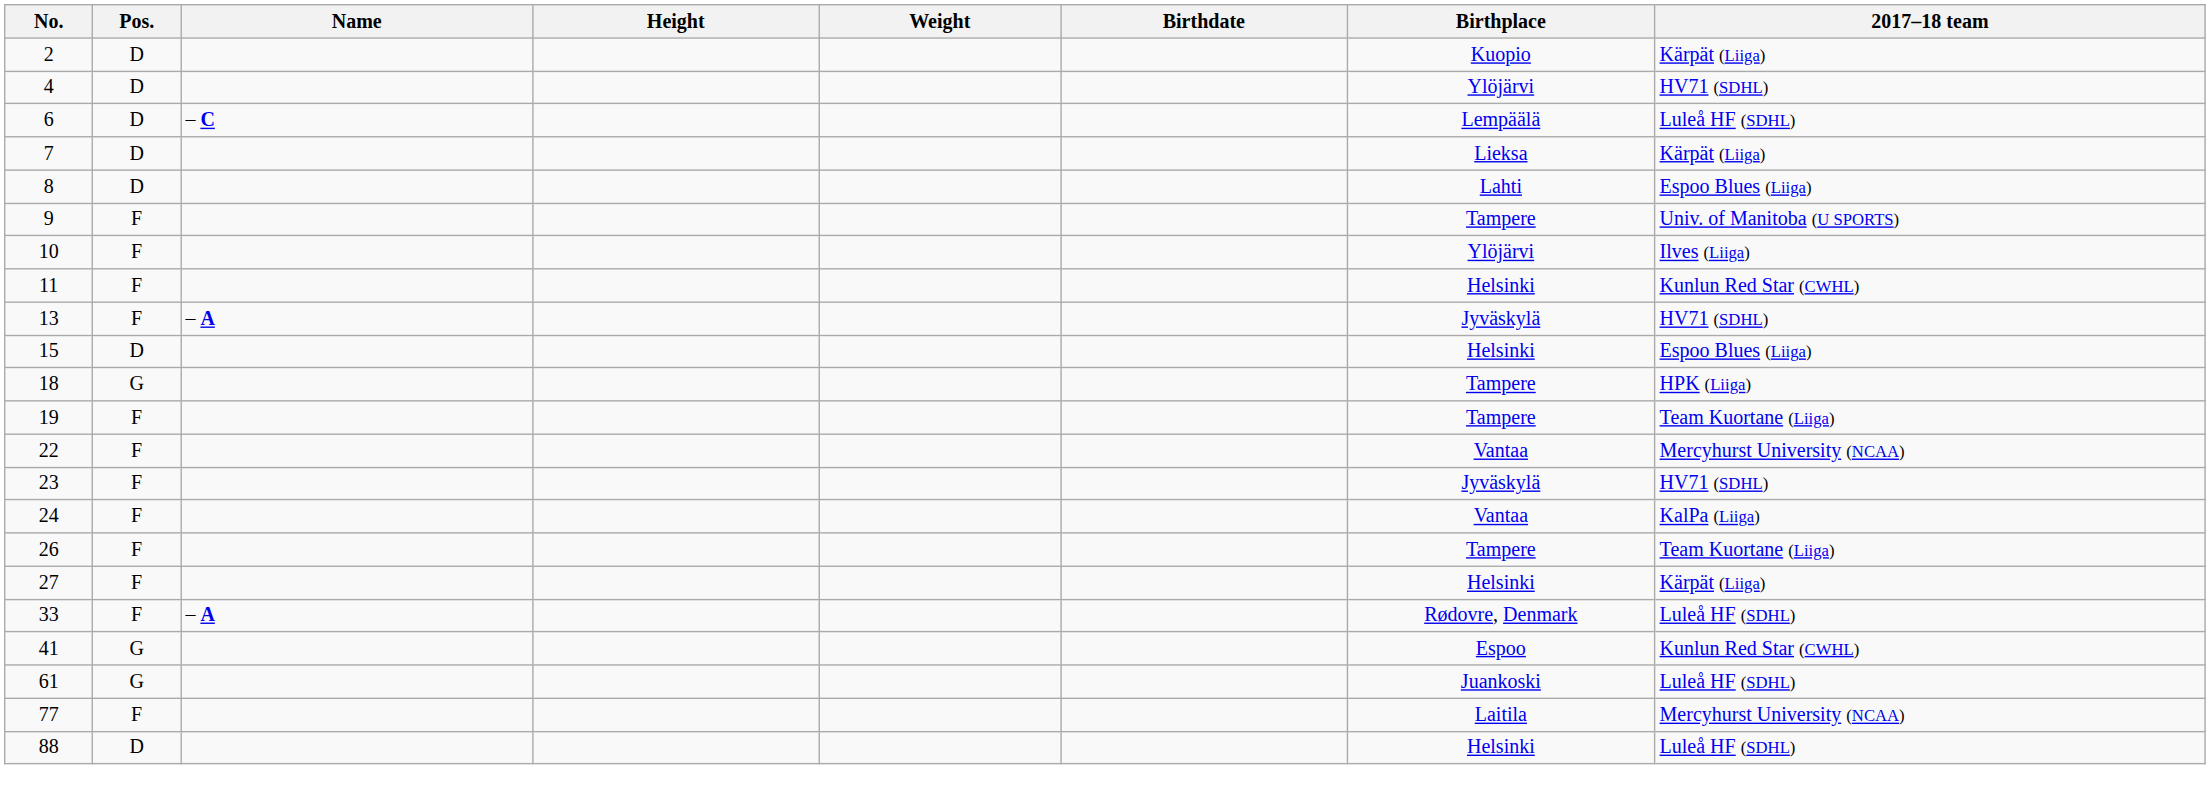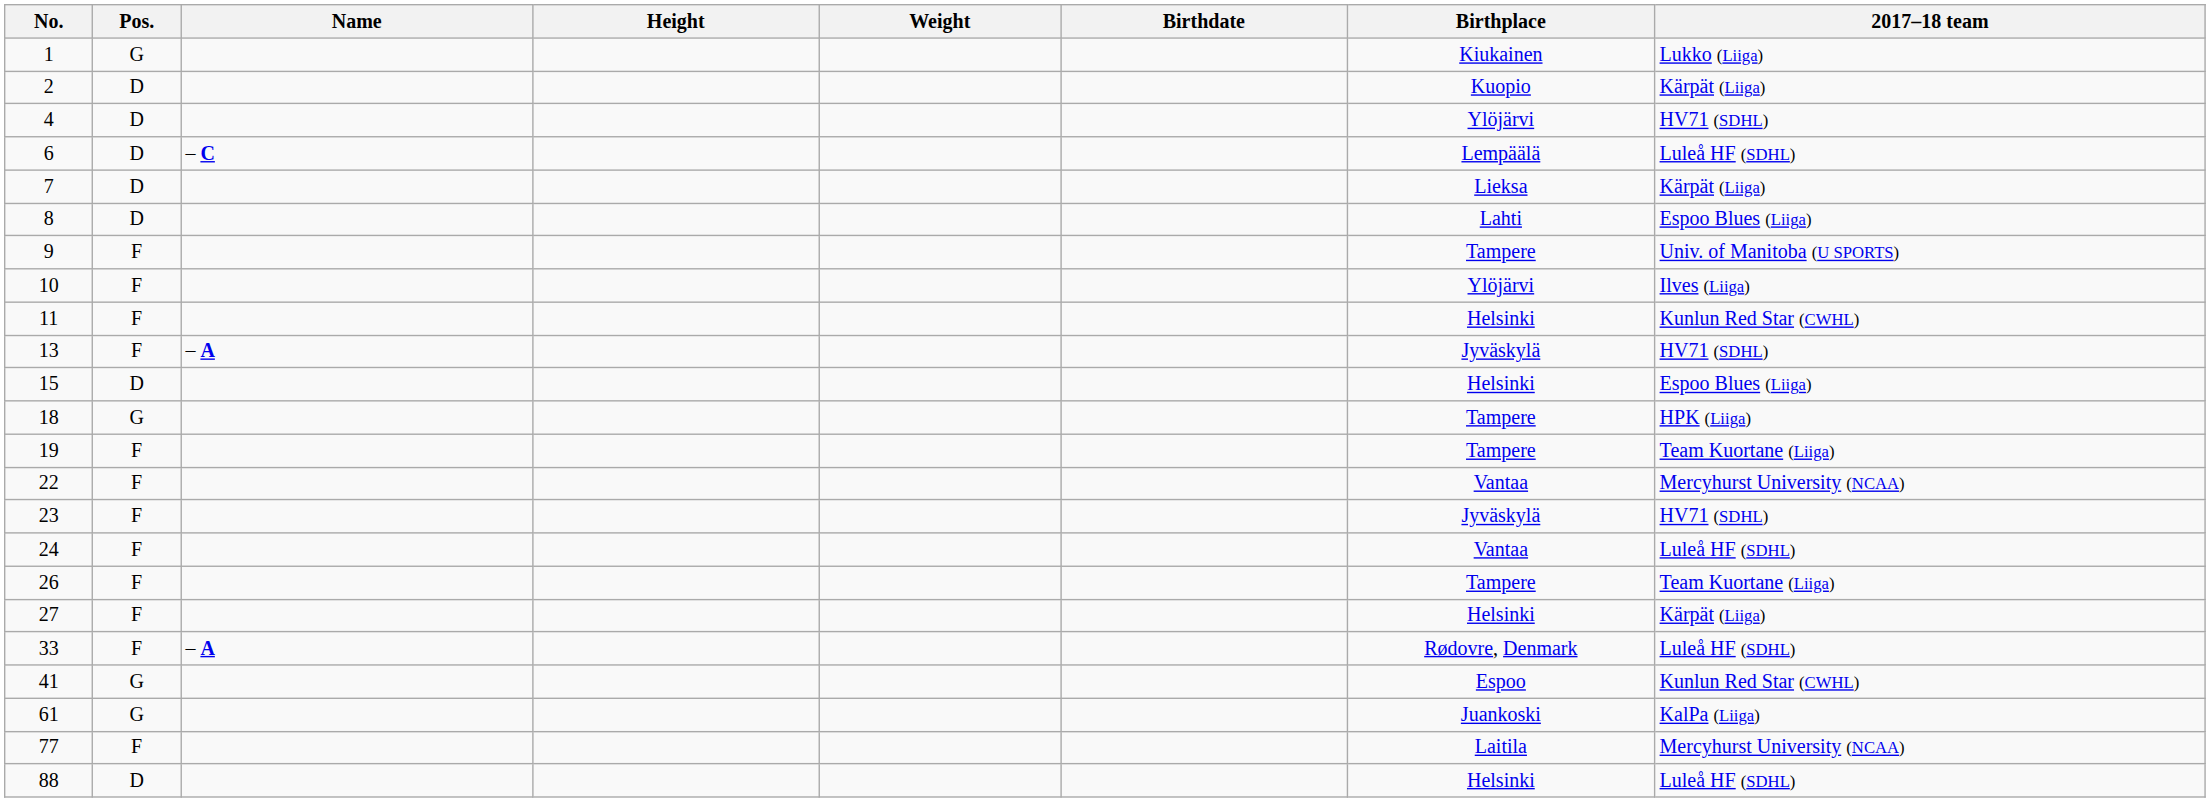 <table class="wikitable sortable" style="width:100%; font-size: 90%; text-align: center;">
 <tr>
 <th style="width:  4%;">No.</th>
 <th style="width:  4%;">Pos.</th>
 <th style="width: 16%;">Name</th>
 <th style="width: 13%;">Height</th>
 <th style="width: 11%;">Weight</th>
 <th style="width: 13%;">Birthdate</th>
 <th style="width: 14%;">Birthplace</th>
 <th style="width: 25%;">2017–18 team</th>
+</tr>
+<tr style="text-align:center;">
+<td>1</td>
+<td>G</td>
+<td style="text-align:left;"></td>
+<td></td>
+<td></td>
+<td style="text-align:right;"></td>
+<td><a href='#'>Kiukainen</a></td>
+<td style="text-align:left;"> <a href='#'>Lukko</a> <small>(<a href='#'>Liiga</a>)</small></td>
 </tr>
 <tr style="text-align:center;">
 <td>2</td>
 <td>D</td>
 <td style="text-align:left;"></td>
 <td></td>
 <td></td>
 <td style="text-align:right;"></td>
 <td><a href='#'>Kuopio</a></td>
 <td style="text-align:left;"> <a href='#'>Kärpät</a> <small>(<a href='#'>Liiga</a>)</small></td>
 </tr>
 <tr style="text-align:center;">
 <td>4</td>
 <td>D</td>
 <td style="text-align:left;"></td>
 <td></td>
 <td></td>
 <td style="text-align:right;"></td>
 <td><a href='#'>Ylöjärvi</a></td>
 <td style="text-align:left;"> <a href='#'>HV71</a> <small>(<a href='#'>SDHL</a>)</small></td>
 </tr>
 <tr style="text-align:center;">
 <td>6</td>
 <td>D</td>
 <td style="text-align:left;"> – <strong><a href='#'>C</a></strong></td>
 <td></td>
 <td></td>
 <td style="text-align:right;"></td>
 <td><a href='#'>Lempäälä</a></td>
 <td style="text-align:left;"> <a href='#'>Luleå HF</a> <small>(<a href='#'>SDHL</a>)</small></td>
 </tr>
 <tr style="text-align:center;">
 <td>7</td>
 <td>D</td>
 <td style="text-align:left;"></td>
 <td></td>
 <td></td>
 <td style="text-align:right;"></td>
 <td><a href='#'>Lieksa</a></td>
 <td style="text-align:left;"> <a href='#'>Kärpät</a> <small>(<a href='#'>Liiga</a>)</small></td>
 </tr>
 <tr style="text-align:center;">
 <td>8</td>
 <td>D</td>
 <td style="text-align:left;"></td>
 <td></td>
 <td></td>
 <td style="text-align:right;"></td>
 <td><a href='#'>Lahti</a></td>
 <td style="text-align:left;"> <a href='#'>Espoo Blues</a> <small>(<a href='#'>Liiga</a>)</small></td>
 </tr>
 <tr style="text-align:center;">
 <td>9</td>
 <td>F</td>
 <td style="text-align:left;"></td>
 <td></td>
 <td></td>
 <td style="text-align:right;"></td>
 <td><a href='#'>Tampere</a></td>
 <td style="text-align:left;"> <a href='#'>Univ. of Manitoba</a> <small>(<a href='#'>U SPORTS</a>)</small></td>
 </tr>
 <tr style="text-align:center;">
 <td>10</td>
 <td>F</td>
 <td style="text-align:left;"></td>
 <td></td>
 <td></td>
 <td style="text-align:right;"></td>
 <td><a href='#'>Ylöjärvi</a></td>
 <td style="text-align:left;"> <a href='#'>Ilves</a> <small>(<a href='#'>Liiga</a>)</small></td>
 </tr>
 <tr style="text-align:center;">
 <td>11</td>
 <td>F</td>
 <td style="text-align:left;"></td>
 <td></td>
 <td></td>
 <td style="text-align:right;"></td>
 <td><a href='#'>Helsinki</a></td>
 <td style="text-align:left;"> <a href='#'>Kunlun Red Star</a> <small>(<a href='#'>CWHL</a>)</small></td>
 </tr>
 <tr style="text-align:center;">
 <td>13</td>
 <td>F</td>
 <td style="text-align:left;"> – <strong><a href='#'>A</a></strong></td>
 <td></td>
 <td></td>
 <td style="text-align:right;"></td>
 <td><a href='#'>Jyväskylä</a></td>
 <td style="text-align:left;"> <a href='#'>HV71</a> <small>(<a href='#'>SDHL</a>)</small></td>
 </tr>
 <tr style="text-align:center;">
 <td>15</td>
 <td>D</td>
 <td style="text-align:left;"></td>
 <td></td>
 <td></td>
 <td style="text-align:right;"></td>
 <td><a href='#'>Helsinki</a></td>
 <td style="text-align:left;"> <a href='#'>Espoo Blues</a> <small>(<a href='#'>Liiga</a>)</small></td>
 </tr>
 <tr style="text-align:center;">
 <td>18</td>
 <td>G</td>
 <td style="text-align:left;"></td>
 <td></td>
 <td></td>
 <td style="text-align:right;"></td>
 <td><a href='#'>Tampere</a></td>
 <td style="text-align:left;"> <a href='#'>HPK</a> <small>(<a href='#'>Liiga</a>)</small></td>
 </tr>
 <tr style="text-align:center;">
 <td>19</td>
 <td>F</td>
 <td style="text-align:left;"></td>
 <td></td>
 <td></td>
 <td style="text-align:right;"></td>
 <td><a href='#'>Tampere</a></td>
 <td style="text-align:left;"> <a href='#'>Team Kuortane</a> <small>(<a href='#'>Liiga</a>)</small></td>
 </tr>
 <tr style="text-align:center;">
 <td>22</td>
 <td>F</td>
 <td style="text-align:left;"></td>
 <td></td>
 <td></td>
 <td style="text-align:right;"></td>
 <td><a href='#'>Vantaa</a></td>
 <td style="text-align:left;"> <a href='#'>Mercyhurst University</a> <small>(<a href='#'>NCAA</a>)</small></td>
 </tr>
 <tr style="text-align:center;">
 <td>23</td>
 <td>F</td>
 <td style="text-align:left;"></td>
 <td></td>
 <td></td>
 <td style="text-align:right;"></td>
 <td><a href='#'>Jyväskylä</a></td>
 <td style="text-align:left;"> <a href='#'>HV71</a> <small>(<a href='#'>SDHL</a>)</small></td>
 </tr>
 <tr style="text-align:center;">
 <td>24</td>
 <td>F</td>
 <td style="text-align:left;"></td>
 <td></td>
 <td></td>
 <td style="text-align:right;"></td>
 <td><a href='#'>Vantaa</a></td>
-<td style="text-align:left;"> <a href='#'>KalPa</a> <small>(<a href='#'>Liiga</a>)</small></td>
+<td style="text-align:left;"> <a href='#'>Luleå HF</a> <small>(<a href='#'>SDHL</a>)</small></td>
 </tr>
 <tr style="text-align:center;">
 <td>26</td>
 <td>F</td>
 <td style="text-align:left;"></td>
 <td></td>
 <td></td>
 <td style="text-align:right;"></td>
 <td><a href='#'>Tampere</a></td>
 <td style="text-align:left;"> <a href='#'>Team Kuortane</a> <small>(<a href='#'>Liiga</a>)</small></td>
 </tr>
 <tr style="text-align:center;">
 <td>27</td>
 <td>F</td>
 <td style="text-align:left;"></td>
 <td></td>
 <td></td>
 <td style="text-align:right;"></td>
 <td><a href='#'>Helsinki</a></td>
 <td style="text-align:left;"> <a href='#'>Kärpät</a> <small>(<a href='#'>Liiga</a>)</small></td>
 </tr>
 <tr style="text-align:center;">
 <td>33</td>
 <td>F</td>
 <td style="text-align:left;"> – <strong><a href='#'>A</a></strong></td>
 <td></td>
 <td></td>
 <td style="text-align:right;"></td>
 <td><a href='#'>Rødovre</a>, <a href='#'>Denmark</a></td>
 <td style="text-align:left;"> <a href='#'>Luleå HF</a> <small>(<a href='#'>SDHL</a>)</small></td>
 </tr>
 <tr style="text-align:center;">
 <td>41</td>
 <td>G</td>
 <td style="text-align:left;"></td>
 <td></td>
 <td></td>
 <td style="text-align:right;"></td>
 <td><a href='#'>Espoo</a></td>
 <td style="text-align:left;"> <a href='#'>Kunlun Red Star</a> <small>(<a href='#'>CWHL</a>)</small></td>
 </tr>
 <tr style="text-align:center;">
 <td>61</td>
 <td>G</td>
 <td style="text-align:left;"></td>
 <td></td>
 <td></td>
 <td style="text-align:right;"></td>
 <td><a href='#'>Juankoski</a></td>
-<td style="text-align:left;"> <a href='#'>Luleå HF</a> <small>(<a href='#'>SDHL</a>)</small></td>
+<td style="text-align:left;"> <a href='#'>KalPa</a> <small>(<a href='#'>Liiga</a>)</small></td>
 </tr>
 <tr style="text-align:center;">
 <td>77</td>
 <td>F</td>
 <td style="text-align:left;"></td>
 <td></td>
 <td></td>
 <td style="text-align:right;"></td>
 <td><a href='#'>Laitila</a></td>
 <td style="text-align:left;"> <a href='#'>Mercyhurst University</a> <small>(<a href='#'>NCAA</a>)</small></td>
 </tr>
 <tr style="text-align:center;">
 <td>88</td>
 <td>D</td>
 <td style="text-align:left;"></td>
 <td></td>
 <td></td>
 <td style="text-align:right;"></td>
 <td><a href='#'>Helsinki</a></td>
 <td style="text-align:left;"> <a href='#'>Luleå HF</a> <small>(<a href='#'>SDHL</a>)</small></td>
 </tr>
 </table>
